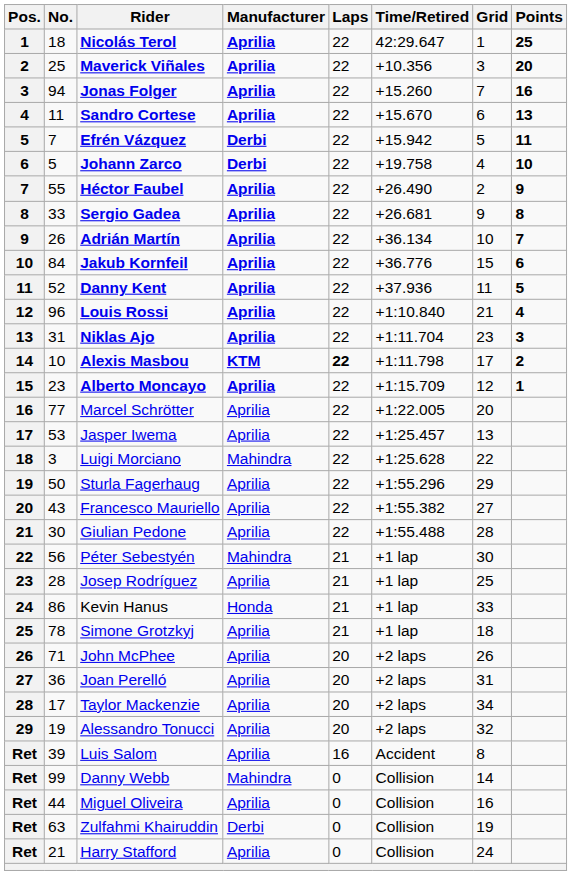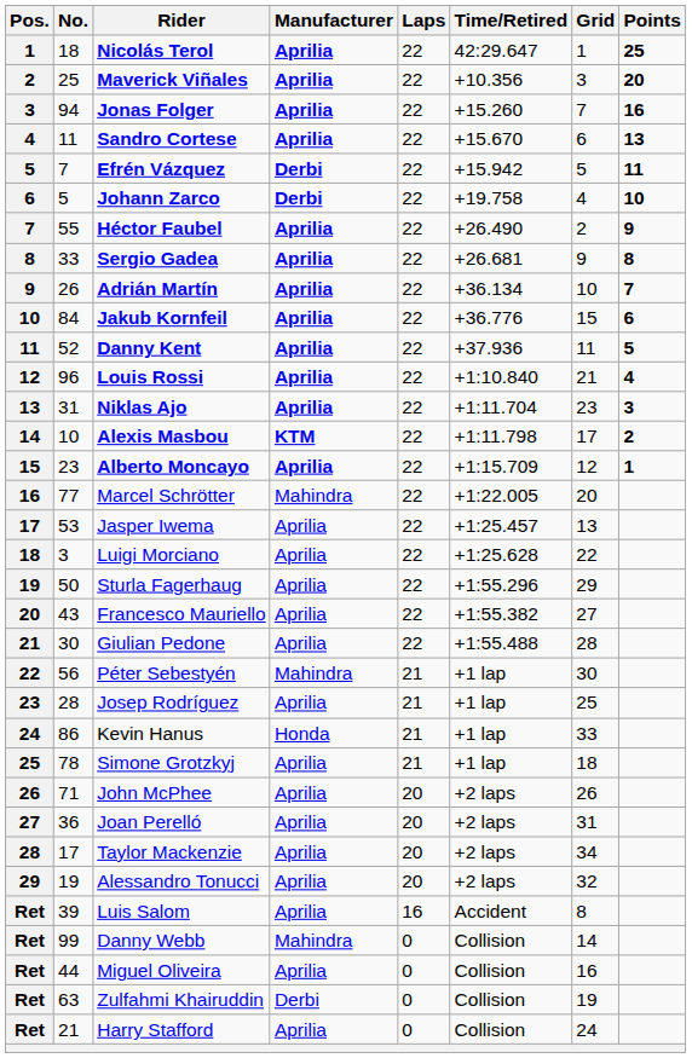 <table class="wikitable" style="font-size: 95%;">
 <tr>
 <th>Pos.</th>
 <th>No.</th>
 <th>Rider</th>
 <th>Manufacturer</th>
 <th>Laps</th>
 <th>Time/Retired</th>
 <th>Grid</th>
 <th>Points</th>
 </tr>
 <tr>
 <th>1</th>
 <td>18</td>
 <td> <strong><a href='#'>Nicolás Terol</a></strong></td>
 <td><strong><a href='#'>Aprilia</a></strong></td>
 <td>22</td>
 <td>42:29.647</td>
 <td>1</td>
 <td><strong>25</strong></td>
 </tr>
 <tr>
 <th>2</th>
 <td>25</td>
 <td> <strong><a href='#'>Maverick Viñales</a></strong></td>
 <td><strong><a href='#'>Aprilia</a></strong></td>
 <td>22</td>
 <td>+10.356</td>
 <td>3</td>
 <td><strong>20</strong></td>
 </tr>
 <tr>
 <th>3</th>
 <td>94</td>
 <td> <strong><a href='#'>Jonas Folger</a></strong></td>
 <td><strong><a href='#'>Aprilia</a></strong></td>
 <td>22</td>
 <td>+15.260</td>
 <td>7</td>
 <td><strong>16</strong></td>
 </tr>
 <tr>
 <th>4</th>
 <td>11</td>
 <td> <strong><a href='#'>Sandro Cortese</a></strong></td>
 <td><strong><a href='#'>Aprilia</a></strong></td>
 <td>22</td>
 <td>+15.670</td>
 <td>6</td>
 <td><strong>13</strong></td>
 </tr>
 <tr>
 <th>5</th>
 <td>7</td>
 <td> <strong><a href='#'>Efrén Vázquez</a></strong></td>
 <td><strong><a href='#'>Derbi</a></strong></td>
 <td>22</td>
 <td>+15.942</td>
 <td>5</td>
 <td><strong>11</strong></td>
 </tr>
 <tr>
 <th>6</th>
 <td>5</td>
 <td> <strong><a href='#'>Johann Zarco</a></strong></td>
 <td><strong><a href='#'>Derbi</a></strong></td>
 <td>22</td>
 <td>+19.758</td>
 <td>4</td>
 <td><strong>10</strong></td>
 </tr>
 <tr>
 <th>7</th>
 <td>55</td>
 <td> <strong><a href='#'>Héctor Faubel</a></strong></td>
 <td><strong><a href='#'>Aprilia</a></strong></td>
 <td>22</td>
 <td>+26.490</td>
 <td>2</td>
 <td><strong>9</strong></td>
 </tr>
 <tr>
 <th>8</th>
 <td>33</td>
 <td> <strong><a href='#'>Sergio Gadea</a></strong></td>
 <td><strong><a href='#'>Aprilia</a></strong></td>
 <td>22</td>
 <td>+26.681</td>
 <td>9</td>
 <td><strong>8</strong></td>
 </tr>
 <tr>
 <th>9</th>
 <td>26</td>
 <td> <strong><a href='#'>Adrián Martín</a></strong></td>
 <td><strong><a href='#'>Aprilia</a></strong></td>
 <td>22</td>
 <td>+36.134</td>
 <td>10</td>
 <td><strong>7</strong></td>
 </tr>
 <tr>
 <th>10</th>
 <td>84</td>
 <td> <strong><a href='#'>Jakub Kornfeil</a></strong></td>
 <td><strong><a href='#'>Aprilia</a></strong></td>
 <td>22</td>
 <td>+36.776</td>
 <td>15</td>
 <td><strong>6</strong></td>
 </tr>
 <tr>
 <th>11</th>
 <td>52</td>
 <td> <strong><a href='#'>Danny Kent</a></strong></td>
 <td><strong><a href='#'>Aprilia</a></strong></td>
 <td>22</td>
 <td>+37.936</td>
 <td>11</td>
 <td><strong>5</strong></td>
 </tr>
 <tr>
 <th>12</th>
 <td>96</td>
 <td> <strong><a href='#'>Louis Rossi</a></strong></td>
 <td><strong><a href='#'>Aprilia</a></strong></td>
 <td>22</td>
 <td>+1:10.840</td>
 <td>21</td>
 <td><strong>4</strong></td>
 </tr>
 <tr>
 <th>13</th>
 <td>31</td>
 <td> <strong><a href='#'>Niklas Ajo</a></strong></td>
 <td><strong><a href='#'>Aprilia</a></strong></td>
 <td>22</td>
 <td>+1:11.704</td>
 <td>23</td>
 <td><strong>3</strong></td>
 </tr>
 <tr>
 <th>14</th>
 <td>10</td>
 <td> <strong><a href='#'>Alexis Masbou</a></strong></td>
 <td><strong><a href='#'>KTM</a></strong></td>
-<td><strong>22</strong></td>
+<td>22</td>
 <td>+1:11.798</td>
 <td>17</td>
 <td><strong>2</strong></td>
 </tr>
 <tr>
 <th>15</th>
 <td>23</td>
 <td> <strong><a href='#'>Alberto Moncayo</a></strong></td>
 <td><strong><a href='#'>Aprilia</a></strong></td>
 <td>22</td>
 <td>+1:15.709</td>
 <td>12</td>
 <td><strong>1</strong></td>
 </tr>
 <tr>
 <th>16</th>
 <td>77</td>
 <td> <a href='#'>Marcel Schrötter</a></td>
-<td><a href='#'>Aprilia</a></td>
+<td><a href='#'>Mahindra</a></td>
 <td>22</td>
 <td>+1:22.005</td>
 <td>20</td>
 <td></td>
 </tr>
 <tr>
 <th>17</th>
 <td>53</td>
 <td> <a href='#'>Jasper Iwema</a></td>
 <td><a href='#'>Aprilia</a></td>
 <td>22</td>
 <td>+1:25.457</td>
 <td>13</td>
 <td></td>
 </tr>
 <tr>
 <th>18</th>
 <td>3</td>
 <td> <a href='#'>Luigi Morciano</a></td>
-<td><a href='#'>Mahindra</a></td>
+<td><a href='#'>Aprilia</a></td>
 <td>22</td>
 <td>+1:25.628</td>
 <td>22</td>
 <td></td>
 </tr>
 <tr>
 <th>19</th>
 <td>50</td>
 <td> <a href='#'>Sturla Fagerhaug</a></td>
 <td><a href='#'>Aprilia</a></td>
 <td>22</td>
 <td>+1:55.296</td>
 <td>29</td>
 <td></td>
 </tr>
 <tr>
 <th>20</th>
 <td>43</td>
 <td> <a href='#'>Francesco Mauriello</a></td>
 <td><a href='#'>Aprilia</a></td>
 <td>22</td>
 <td>+1:55.382</td>
 <td>27</td>
 <td></td>
 </tr>
 <tr>
 <th>21</th>
 <td>30</td>
 <td> <a href='#'>Giulian Pedone</a></td>
 <td><a href='#'>Aprilia</a></td>
 <td>22</td>
 <td>+1:55.488</td>
 <td>28</td>
 <td></td>
 </tr>
 <tr>
 <th>22</th>
 <td>56</td>
 <td> <a href='#'>Péter Sebestyén</a></td>
 <td><a href='#'>Mahindra</a></td>
 <td>21</td>
 <td>+1 lap</td>
 <td>30</td>
 <td></td>
 </tr>
 <tr>
 <th>23</th>
 <td>28</td>
 <td> <a href='#'>Josep Rodríguez</a></td>
 <td><a href='#'>Aprilia</a></td>
 <td>21</td>
 <td>+1 lap</td>
 <td>25</td>
 <td></td>
 </tr>
 <tr>
 <th>24</th>
 <td>86</td>
 <td> Kevin Hanus</td>
 <td><a href='#'>Honda</a></td>
 <td>21</td>
 <td>+1 lap</td>
 <td>33</td>
 <td></td>
 </tr>
 <tr>
 <th>25</th>
 <td>78</td>
 <td> <a href='#'>Simone Grotzkyj</a></td>
 <td><a href='#'>Aprilia</a></td>
 <td>21</td>
 <td>+1 lap</td>
 <td>18</td>
 <td></td>
 </tr>
 <tr>
 <th>26</th>
 <td>71</td>
 <td> <a href='#'>John McPhee</a></td>
 <td><a href='#'>Aprilia</a></td>
 <td>20</td>
 <td>+2 laps</td>
 <td>26</td>
 <td></td>
 </tr>
 <tr>
 <th>27</th>
 <td>36</td>
 <td> <a href='#'>Joan Perelló</a></td>
 <td><a href='#'>Aprilia</a></td>
 <td>20</td>
 <td>+2 laps</td>
 <td>31</td>
 <td></td>
 </tr>
 <tr>
 <th>28</th>
 <td>17</td>
 <td> <a href='#'>Taylor Mackenzie</a></td>
 <td><a href='#'>Aprilia</a></td>
 <td>20</td>
 <td>+2 laps</td>
 <td>34</td>
 <td></td>
 </tr>
 <tr>
 <th>29</th>
 <td>19</td>
 <td> <a href='#'>Alessandro Tonucci</a></td>
 <td><a href='#'>Aprilia</a></td>
 <td>20</td>
 <td>+2 laps</td>
 <td>32</td>
 <td></td>
 </tr>
 <tr>
 <th>Ret</th>
 <td>39</td>
 <td> <a href='#'>Luis Salom</a></td>
 <td><a href='#'>Aprilia</a></td>
 <td>16</td>
 <td>Accident</td>
 <td>8</td>
 <td></td>
 </tr>
 <tr>
 <th>Ret</th>
 <td>99</td>
 <td> <a href='#'>Danny Webb</a></td>
 <td><a href='#'>Mahindra</a></td>
 <td>0</td>
 <td>Collision</td>
 <td>14</td>
 <td></td>
 </tr>
 <tr>
 <th>Ret</th>
 <td>44</td>
 <td> <a href='#'>Miguel Oliveira</a></td>
 <td><a href='#'>Aprilia</a></td>
 <td>0</td>
 <td>Collision</td>
 <td>16</td>
 <td></td>
 </tr>
 <tr>
 <th>Ret</th>
 <td>63</td>
 <td> <a href='#'>Zulfahmi Khairuddin</a></td>
 <td><a href='#'>Derbi</a></td>
 <td>0</td>
 <td>Collision</td>
 <td>19</td>
 <td></td>
 </tr>
 <tr>
 <th>Ret</th>
 <td>21</td>
 <td> <a href='#'>Harry Stafford</a></td>
 <td><a href='#'>Aprilia</a></td>
 <td>0</td>
 <td>Collision</td>
 <td>24</td>
 <td></td>
 </tr>
 <tr>
 <th colspan=8></th>
 </tr>
 </table>
